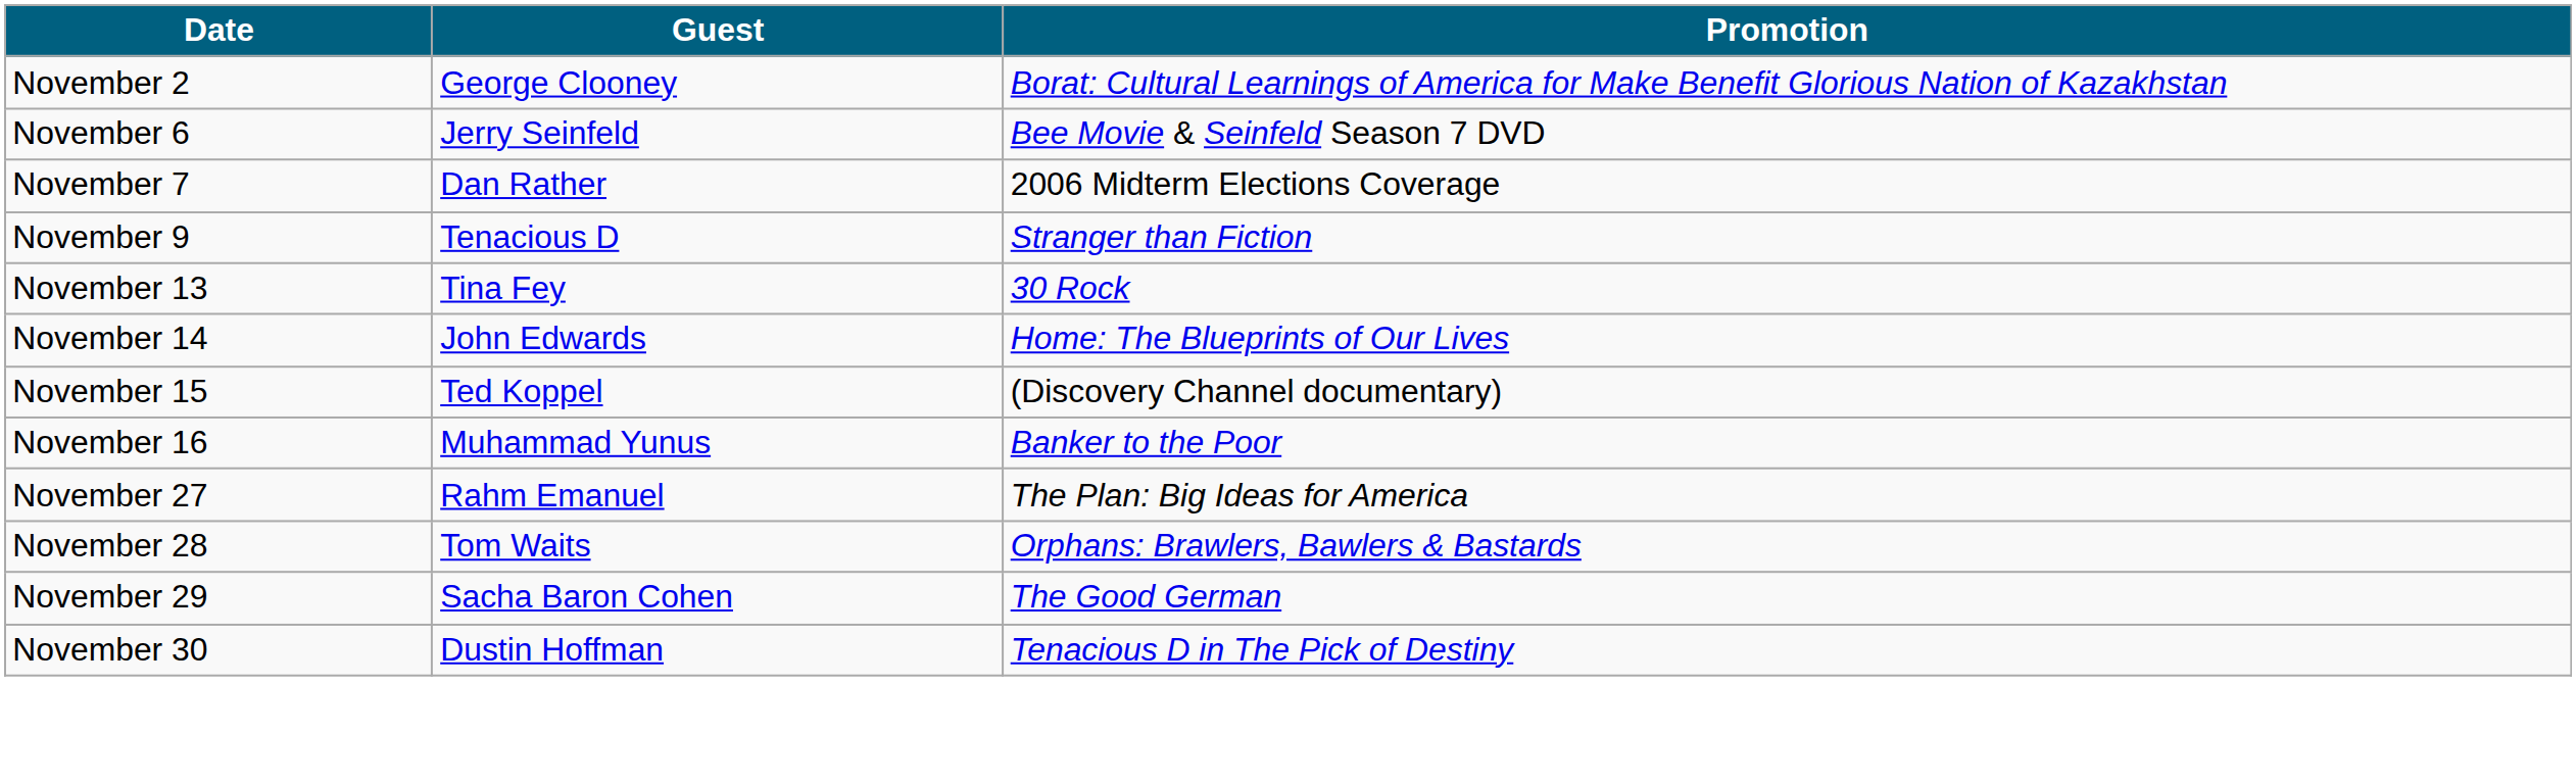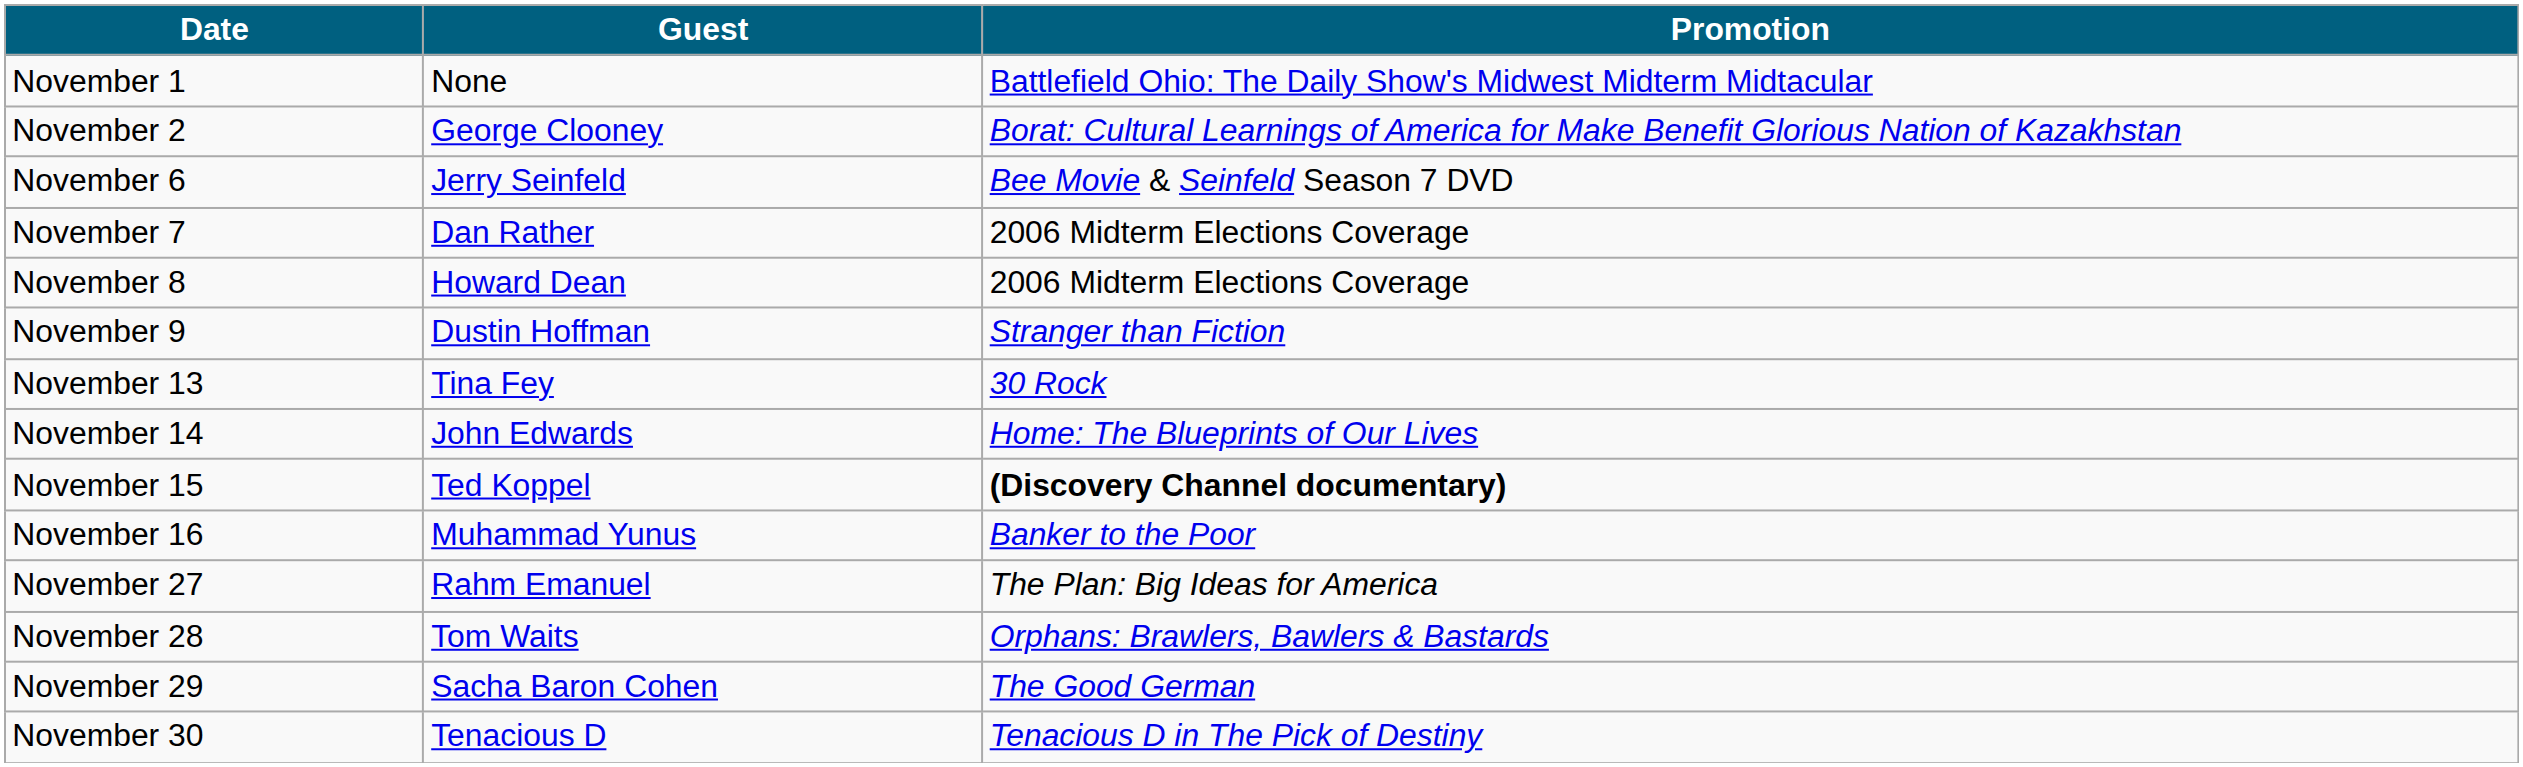 <table class="wikitable" width="100%">
 <tr bgcolor="#CCCCCC">
 <th width="15%" style="background:#006080; color:#FFFFFF">Date</th>
 <th width="20%" style="background:#006080; color:#FFFFFF">Guest</th>
 <th width="55%" style="background:#006080; color:#FFFFFF">Promotion</th>
+</tr>
+<tr>
+<td>November 1</td>
+<td>None</td>
+<td><a href='#'>Battlefield Ohio: The Daily Show's Midwest Midterm Midtacular</a></td>
 </tr>
 <tr>
 <td>November 2</td>
 <td><a href='#'>George Clooney</a></td>
 <td><em><a href='#'>Borat: Cultural Learnings of America for Make Benefit Glorious Nation of Kazakhstan</a></em></td>
 </tr>
 <tr>
 <td>November 6</td>
 <td><a href='#'>Jerry Seinfeld</a></td>
 <td><em><a href='#'>Bee Movie</a></em> & <em><a href='#'>Seinfeld</a></em> Season 7 DVD</td>
 </tr>
 <tr>
 <td>November 7</td>
 <td><a href='#'>Dan Rather</a></td>
 <td>2006 Midterm Elections Coverage</td>
 </tr>
 <tr>
+<td>November 8</td>
+<td><a href='#'>Howard Dean</a></td>
+<td>2006 Midterm Elections Coverage</td>
+</tr>
+<tr>
 <td>November 9</td>
-<td><a href='#'>Tenacious D</a></td>
+<td><a href='#'>Dustin Hoffman</a></td>
 <td><em><a href='#'>Stranger than Fiction</a></em></td>
 </tr>
 <tr>
 <td>November 13</td>
 <td><a href='#'>Tina Fey</a></td>
 <td><em><a href='#'>30 Rock</a></em></td>
 </tr>
 <tr>
 <td>November 14</td>
 <td><a href='#'>John Edwards</a></td>
 <td><em><a href='#'>Home: The Blueprints of Our Lives</a></em></td>
 </tr>
 <tr>
 <td>November 15</td>
 <td><a href='#'>Ted Koppel</a></td>
-<td><em></em> (Discovery Channel documentary)</td>
+<td><strong><em></em> (Discovery Channel documentary)</strong></td>
 </tr>
 <tr>
 <td>November 16</td>
 <td><a href='#'>Muhammad Yunus</a></td>
 <td><em><a href='#'>Banker to the Poor</a></em></td>
 </tr>
 <tr>
 <td>November 27</td>
 <td><a href='#'>Rahm Emanuel</a></td>
 <td><em>The Plan: Big Ideas for America</em></td>
 </tr>
 <tr>
 <td>November 28</td>
 <td><a href='#'>Tom Waits</a></td>
 <td><em><a href='#'>Orphans: Brawlers, Bawlers & Bastards</a></em></td>
 </tr>
 <tr>
 <td>November 29</td>
 <td><a href='#'>Sacha Baron Cohen</a></td>
 <td><em><a href='#'>The Good German</a></em></td>
 </tr>
 <tr>
 <td>November 30</td>
-<td><a href='#'>Dustin Hoffman</a></td>
+<td><a href='#'>Tenacious D</a></td>
 <td><em><a href='#'>Tenacious D in The Pick of Destiny</a></em></td>
 </tr>
 </table>
